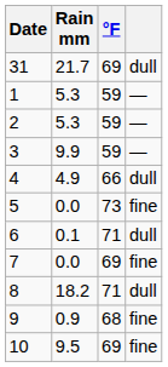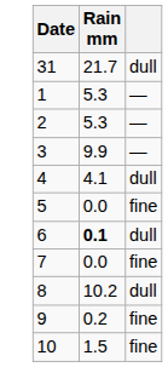 <table class="wikitable"  align=right style="margin:0 0 1em 1em">
 <tr>
 <th>Date</th>
 <th>Rain<br>mm</th>
-<th><a href='#'>°F</a></th>
 <th></th>
 </tr>
 <tr>
 <td>31</td>
 <td>21.7</td>
-<td>69</td>
 <td>dull</td>
 </tr>
 <tr>
 <td>1</td>
 <td>5.3</td>
-<td>59</td>
 <td>—</td>
 </tr>
 <tr>
 <td>2</td>
 <td>5.3</td>
-<td>59</td>
 <td>—</td>
 </tr>
 <tr>
 <td>3</td>
 <td>9.9</td>
-<td>59</td>
 <td>—</td>
 </tr>
 <tr>
 <td>4</td>
-<td>4.9</td>
-<td>66</td>
+<td>4.1</td>
 <td>dull</td>
 </tr>
 <tr>
 <td>5</td>
 <td>0.0</td>
-<td>73</td>
 <td>fine</td>
 </tr>
 <tr>
 <td>6</td>
-<td>0.1</td>
-<td>71</td>
+<td><strong>0.1</strong></td>
 <td>dull</td>
 </tr>
 <tr>
 <td>7</td>
 <td>0.0</td>
-<td>69</td>
 <td>fine</td>
 </tr>
 <tr>
 <td>8</td>
-<td>18.2</td>
-<td>71</td>
+<td>10.2</td>
 <td>dull</td>
 </tr>
 <tr>
 <td>9</td>
-<td>0.9</td>
-<td>68</td>
+<td>0.2</td>
 <td>fine</td>
 </tr>
 <tr>
 <td>10</td>
-<td>9.5</td>
-<td>69</td>
+<td>1.5</td>
 <td>fine</td>
 </tr>
 </table>
